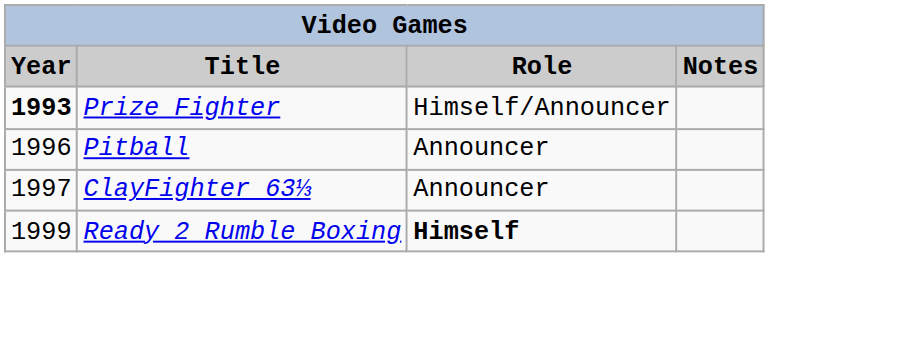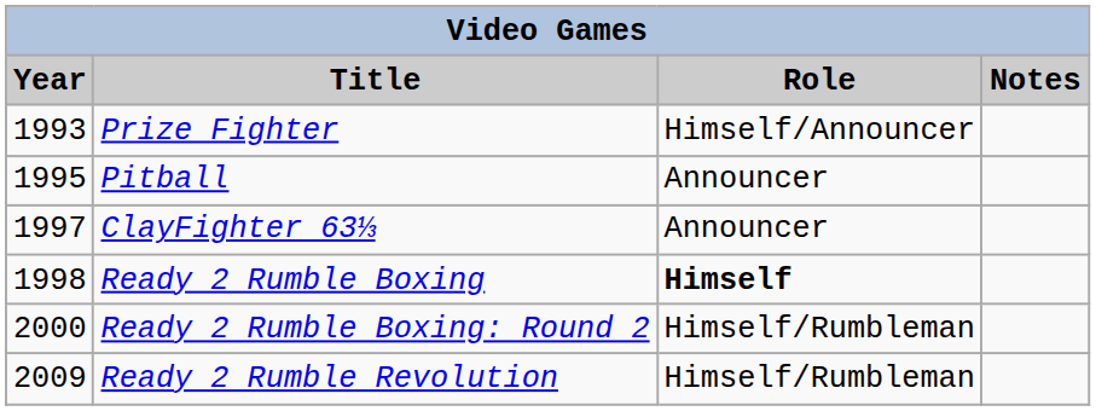 <table class="wikitable">
 <tr style="text-align:center;">
 <th colspan=4 style="background:#B0C4DE;">Video Games</th>
 </tr>
 <tr style="text-align:center;">
 <th style="background:#ccc;">Year</th>
 <th style="background:#ccc;">Title</th>
 <th style="background:#ccc;">Role</th>
 <th style="background:#ccc;">Notes</th>
 </tr>
 <tr>
-<td><strong>1993</strong></td>
+<td>1993</td>
 <td><em><a href='#'>Prize Fighter</a></em></td>
 <td>Himself/Announcer</td>
 <td></td>
 </tr>
 <tr>
-<td>1996</td>
+<td>1995</td>
 <td><em><a href='#'>Pitball</a></em></td>
 <td>Announcer</td>
 <td></td>
 </tr>
 <tr>
 <td>1997</td>
 <td><em><a href='#'>ClayFighter 63⅓</a></em></td>
 <td>Announcer</td>
 <td></td>
 </tr>
 <tr>
-<td>1999</td>
+<td>1998</td>
 <td><em><a href='#'>Ready 2 Rumble Boxing</a></em></td>
 <td><strong>Himself</strong></td>
 <td></td>
 </tr>
+<tr>
+<td>2000</td>
+<td><em><a href='#'>Ready 2 Rumble Boxing: Round 2</a></em></td>
+<td>Himself/Rumbleman</td>
+<td></td>
+</tr>
+<tr>
+<td>2009</td>
+<td><em><a href='#'>Ready 2 Rumble Revolution</a></em></td>
+<td>Himself/Rumbleman</td>
+<td></td>
+</tr>
 </table>
